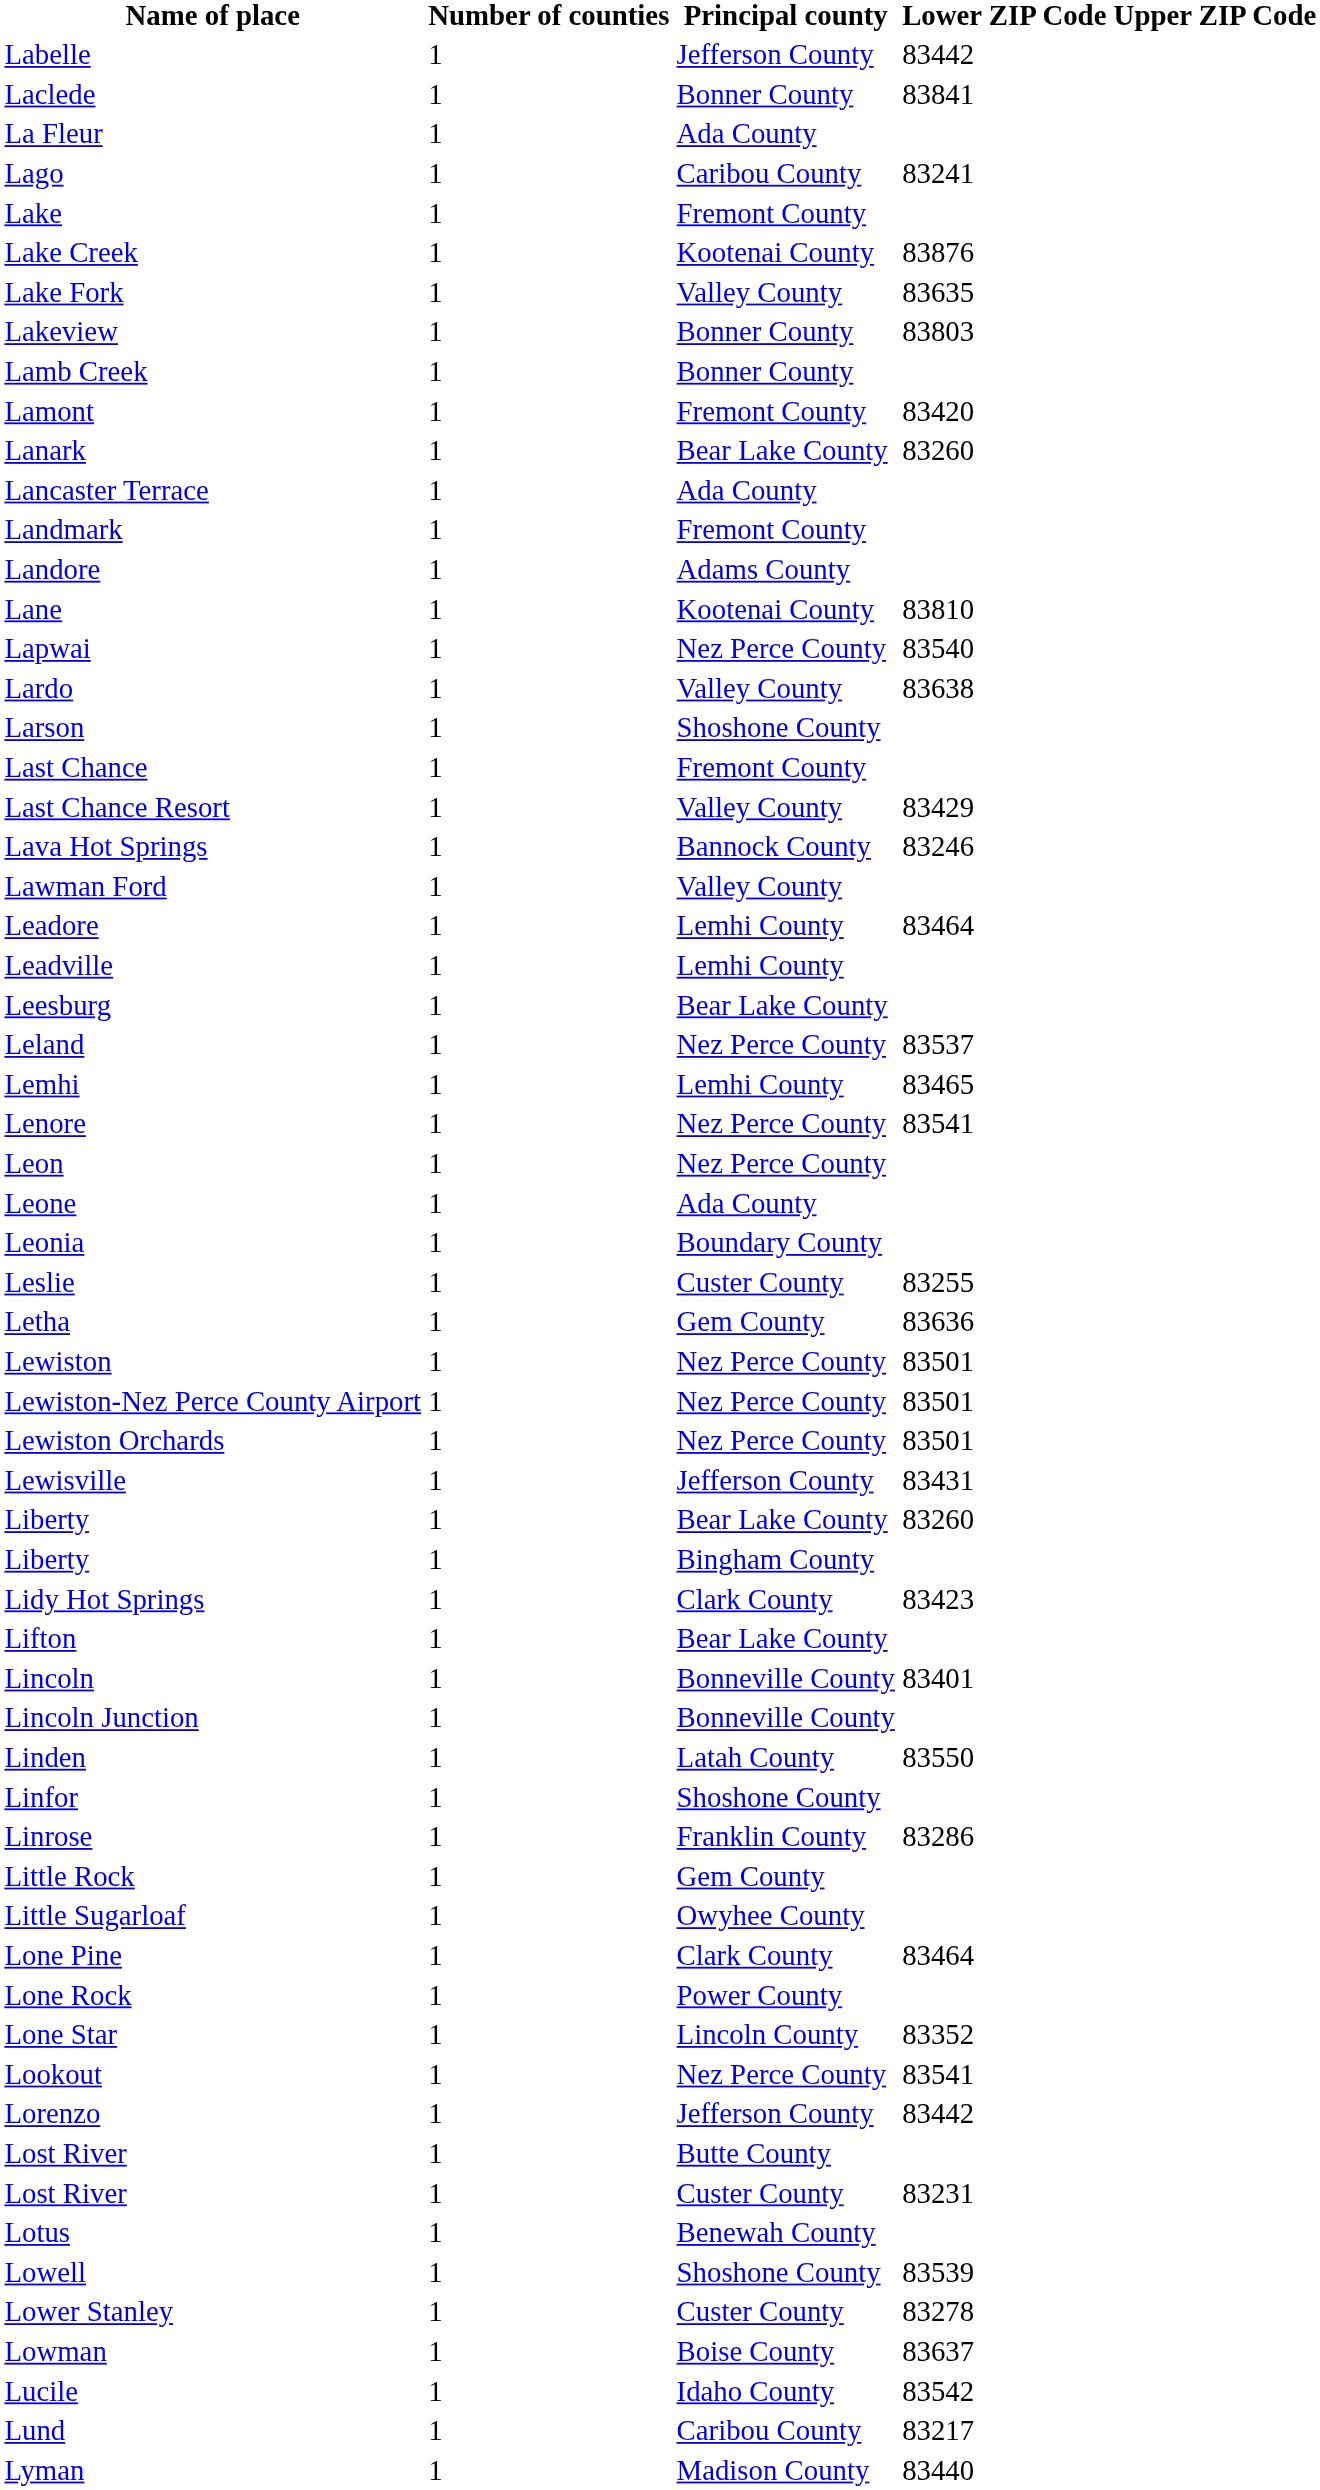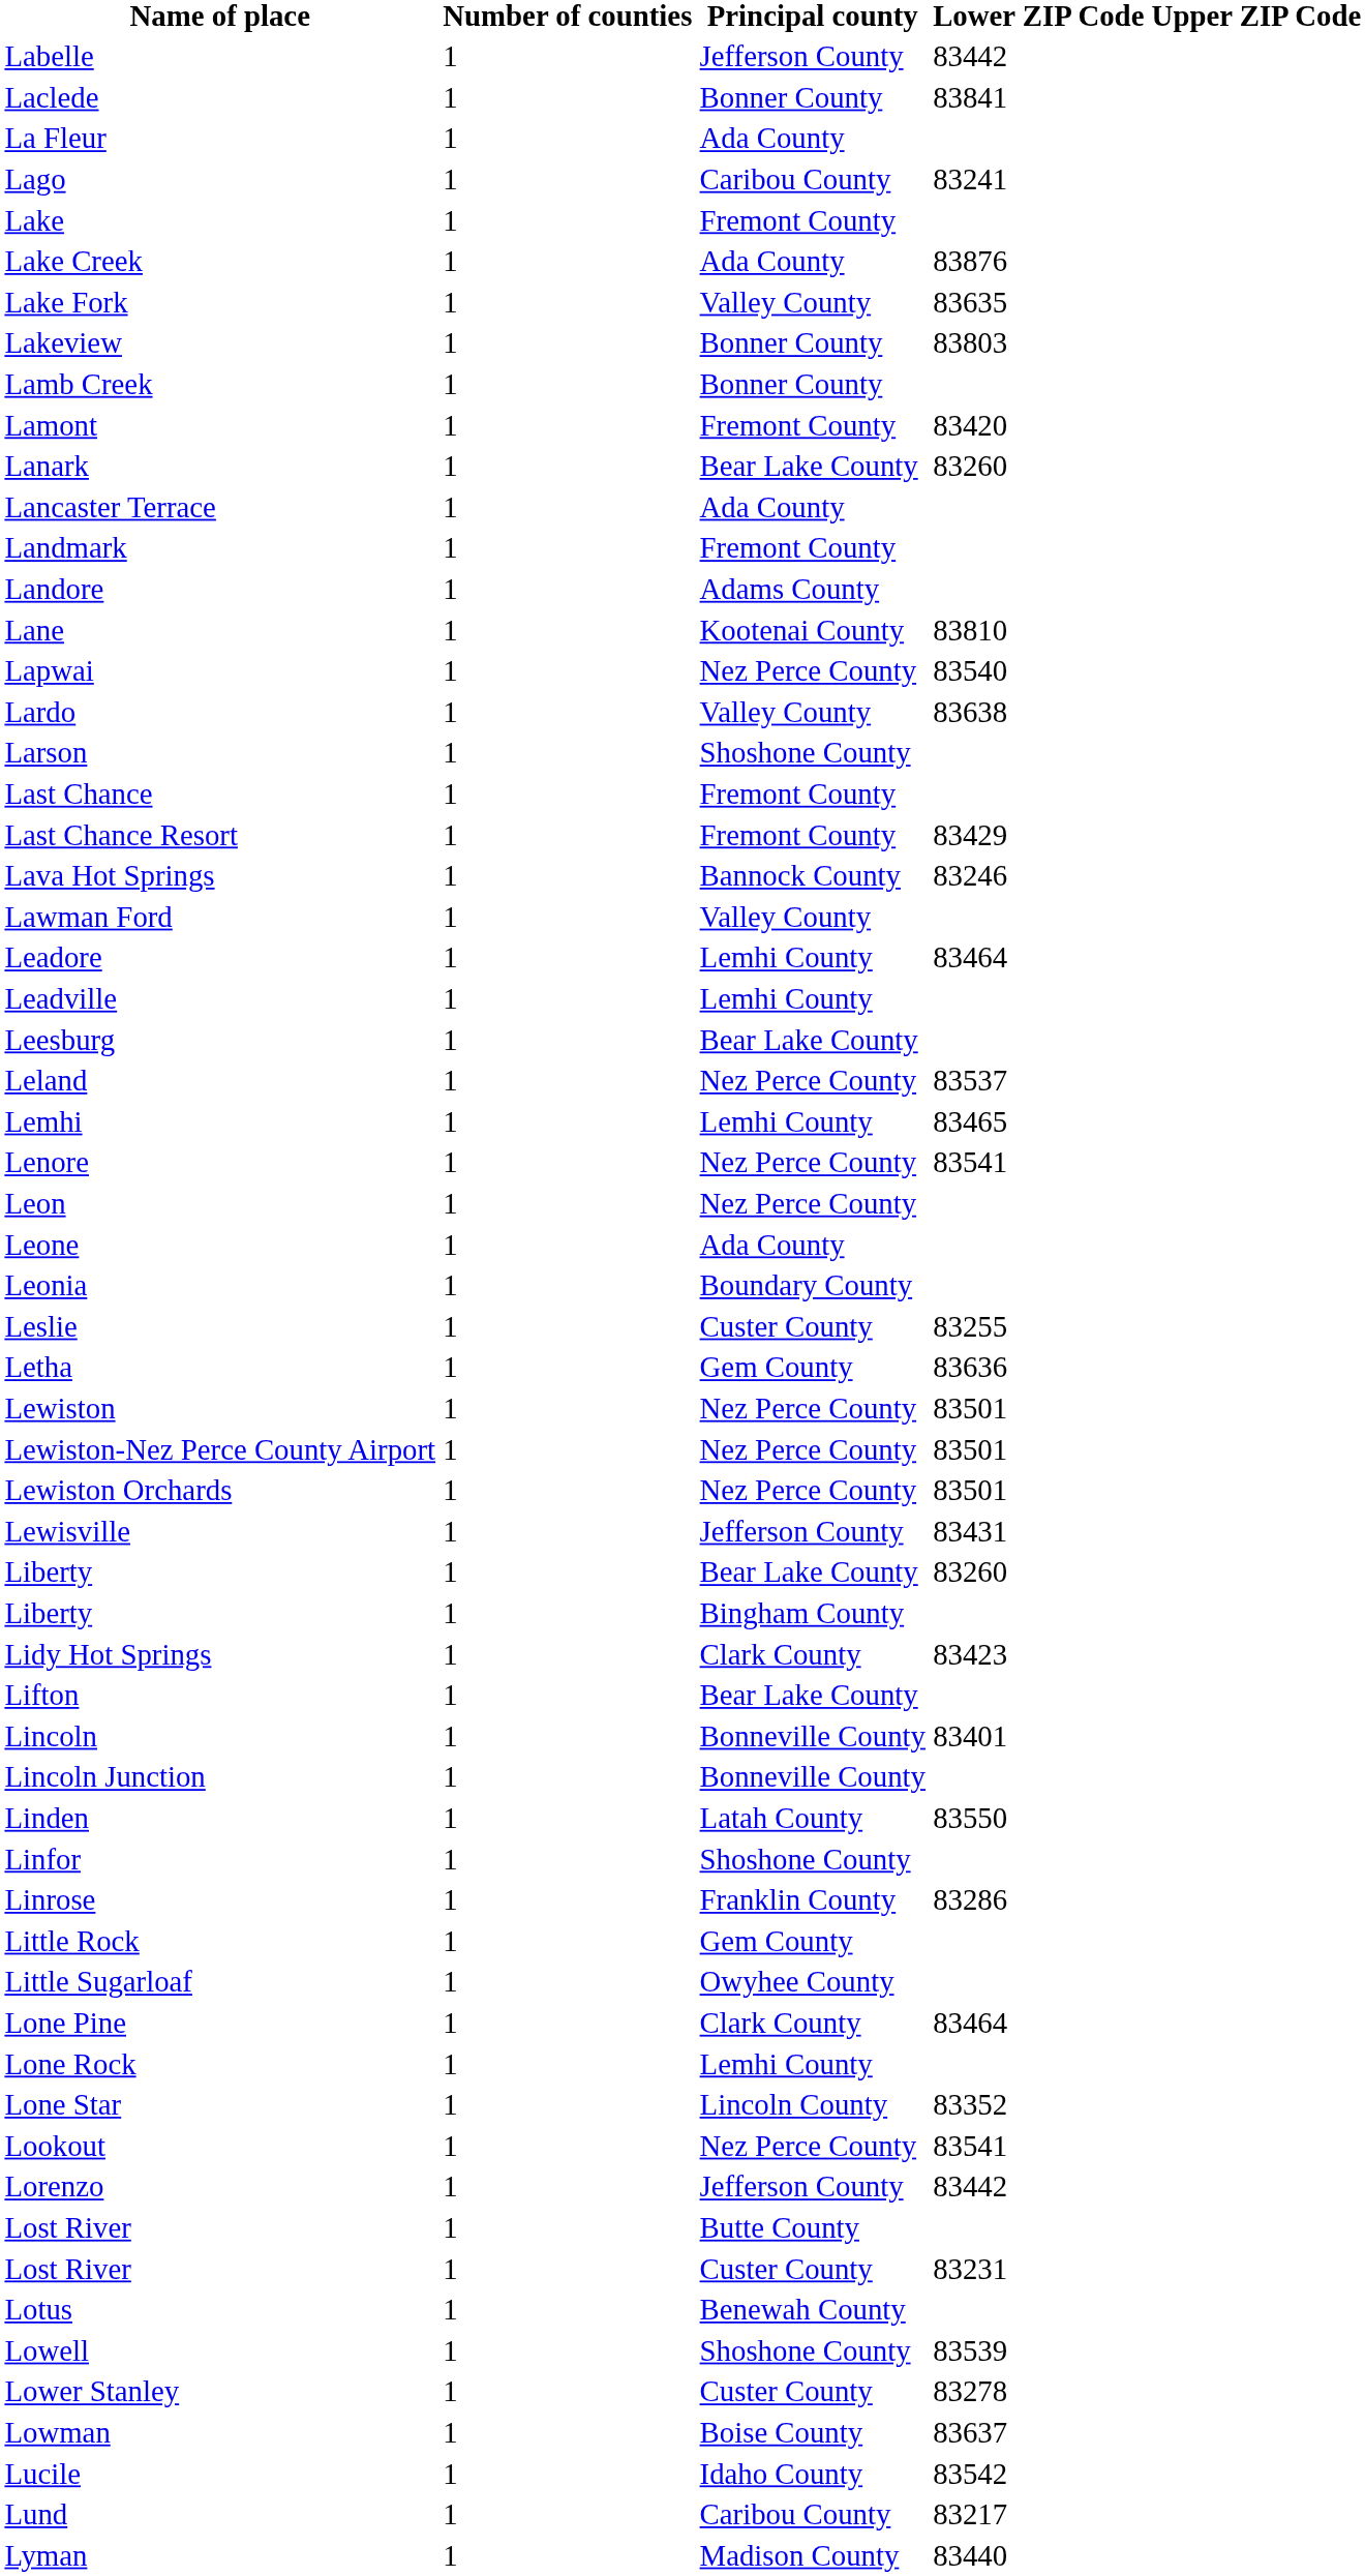 <table>
 <tr>
 <th>Name of place</th>
 <th>Number of counties</th>
 <th>Principal county</th>
 <th>Lower ZIP Code</th>
 <th>Upper ZIP Code</th>
 </tr>
 <tr --->
 <td><a href='#'>Labelle</a></td>
 <td>1</td>
 <td><a href='#'>Jefferson County</a></td>
 <td>83442</td>
 <td> </td>
 </tr>
 <tr --->
 <td><a href='#'>Laclede</a></td>
 <td>1</td>
 <td><a href='#'>Bonner County</a></td>
 <td>83841</td>
 <td> </td>
 </tr>
 <tr --->
 <td><a href='#'>La Fleur</a></td>
 <td>1</td>
 <td><a href='#'>Ada County</a></td>
 <td> </td>
 <td> </td>
 </tr>
 <tr --->
 <td><a href='#'>Lago</a></td>
 <td>1</td>
 <td><a href='#'>Caribou County</a></td>
 <td>83241</td>
 <td> </td>
 </tr>
 <tr --->
 <td><a href='#'>Lake</a></td>
 <td>1</td>
 <td><a href='#'>Fremont County</a></td>
 <td> </td>
 <td> </td>
 </tr>
 <tr --->
 <td><a href='#'>Lake Creek</a></td>
 <td>1</td>
-<td><a href='#'>Kootenai County</a></td>
+<td><a href='#'>Ada County</a></td>
 <td>83876</td>
 <td> </td>
 </tr>
 <tr --->
 <td><a href='#'>Lake Fork</a></td>
 <td>1</td>
 <td><a href='#'>Valley County</a></td>
 <td>83635</td>
 <td> </td>
 </tr>
 <tr --->
 <td><a href='#'>Lakeview</a></td>
 <td>1</td>
 <td><a href='#'>Bonner County</a></td>
 <td>83803</td>
 <td> </td>
 </tr>
 <tr --->
 <td><a href='#'>Lamb Creek</a></td>
 <td>1</td>
 <td><a href='#'>Bonner County</a></td>
 <td> </td>
 <td> </td>
 </tr>
 <tr --->
 <td><a href='#'>Lamont</a></td>
 <td>1</td>
 <td><a href='#'>Fremont County</a></td>
 <td>83420</td>
 <td> </td>
 </tr>
 <tr --->
 <td><a href='#'>Lanark</a></td>
 <td>1</td>
 <td><a href='#'>Bear Lake County</a></td>
 <td>83260</td>
 <td> </td>
 </tr>
 <tr --->
 <td><a href='#'>Lancaster Terrace</a></td>
 <td>1</td>
 <td><a href='#'>Ada County</a></td>
 <td> </td>
 <td> </td>
 </tr>
 <tr --->
 <td><a href='#'>Landmark</a></td>
 <td>1</td>
 <td><a href='#'>Fremont County</a></td>
 <td> </td>
 <td> </td>
 </tr>
 <tr --->
 <td><a href='#'>Landore</a></td>
 <td>1</td>
 <td><a href='#'>Adams County</a></td>
 <td> </td>
 <td> </td>
 </tr>
 <tr --->
 <td><a href='#'>Lane</a></td>
 <td>1</td>
 <td><a href='#'>Kootenai County</a></td>
 <td>83810</td>
 <td> </td>
 </tr>
 <tr --->
 <td><a href='#'>Lapwai</a></td>
 <td>1</td>
 <td><a href='#'>Nez Perce County</a></td>
 <td>83540</td>
 <td> </td>
 </tr>
 <tr --->
 <td><a href='#'>Lardo</a></td>
 <td>1</td>
 <td><a href='#'>Valley County</a></td>
 <td>83638</td>
 <td> </td>
 </tr>
 <tr --->
 <td><a href='#'>Larson</a></td>
 <td>1</td>
 <td><a href='#'>Shoshone County</a></td>
 <td> </td>
 <td> </td>
 </tr>
 <tr --->
 <td><a href='#'>Last Chance</a></td>
 <td>1</td>
 <td><a href='#'>Fremont County</a></td>
 <td> </td>
 <td> </td>
 </tr>
 <tr --->
 <td><a href='#'>Last Chance Resort</a></td>
 <td>1</td>
-<td><a href='#'>Valley County</a></td>
+<td><a href='#'>Fremont County</a></td>
 <td>83429</td>
 <td> </td>
 </tr>
 <tr --->
 <td><a href='#'>Lava Hot Springs</a></td>
 <td>1</td>
 <td><a href='#'>Bannock County</a></td>
 <td>83246</td>
 <td> </td>
 </tr>
 <tr --->
 <td><a href='#'>Lawman Ford</a></td>
 <td>1</td>
 <td><a href='#'>Valley County</a></td>
 <td> </td>
 <td> </td>
 </tr>
 <tr --->
 <td><a href='#'>Leadore</a></td>
 <td>1</td>
 <td><a href='#'>Lemhi County</a></td>
 <td>83464</td>
 <td> </td>
 </tr>
 <tr --->
 <td><a href='#'>Leadville</a></td>
 <td>1</td>
 <td><a href='#'>Lemhi County</a></td>
 <td> </td>
 <td> </td>
 </tr>
 <tr --->
 <td><a href='#'>Leesburg</a></td>
 <td>1</td>
 <td><a href='#'>Bear Lake County</a></td>
 <td> </td>
 <td> </td>
 </tr>
 <tr --->
 <td><a href='#'>Leland</a></td>
 <td>1</td>
 <td><a href='#'>Nez Perce County</a></td>
 <td>83537</td>
 <td> </td>
 </tr>
 <tr --->
 <td><a href='#'>Lemhi</a></td>
 <td>1</td>
 <td><a href='#'>Lemhi County</a></td>
 <td>83465</td>
 <td> </td>
 </tr>
 <tr --->
 <td><a href='#'>Lenore</a></td>
 <td>1</td>
 <td><a href='#'>Nez Perce County</a></td>
 <td>83541</td>
 <td> </td>
 </tr>
 <tr --->
 <td><a href='#'>Leon</a></td>
 <td>1</td>
 <td><a href='#'>Nez Perce County</a></td>
 <td> </td>
 <td> </td>
 </tr>
 <tr --->
 <td><a href='#'>Leone</a></td>
 <td>1</td>
 <td><a href='#'>Ada County</a></td>
 <td> </td>
 <td> </td>
 </tr>
 <tr --->
 <td><a href='#'>Leonia</a></td>
 <td>1</td>
 <td><a href='#'>Boundary County</a></td>
 <td> </td>
 <td> </td>
 </tr>
 <tr --->
 <td><a href='#'>Leslie</a></td>
 <td>1</td>
 <td><a href='#'>Custer County</a></td>
 <td>83255</td>
 <td> </td>
 </tr>
 <tr --->
 <td><a href='#'>Letha</a></td>
 <td>1</td>
 <td><a href='#'>Gem County</a></td>
 <td>83636</td>
 <td> </td>
 </tr>
 <tr --->
 <td><a href='#'>Lewiston</a></td>
 <td>1</td>
 <td><a href='#'>Nez Perce County</a></td>
 <td>83501</td>
 <td> </td>
 </tr>
 <tr --->
 <td><a href='#'>Lewiston-Nez Perce County Airport</a></td>
 <td>1</td>
 <td><a href='#'>Nez Perce County</a></td>
 <td>83501</td>
 <td> </td>
 </tr>
 <tr --->
 <td><a href='#'>Lewiston Orchards</a></td>
 <td>1</td>
 <td><a href='#'>Nez Perce County</a></td>
 <td>83501</td>
 <td> </td>
 </tr>
 <tr --->
 <td><a href='#'>Lewisville</a></td>
 <td>1</td>
 <td><a href='#'>Jefferson County</a></td>
 <td>83431</td>
 <td> </td>
 </tr>
 <tr --->
 <td><a href='#'>Liberty</a></td>
 <td>1</td>
 <td><a href='#'>Bear Lake County</a></td>
 <td>83260</td>
 <td> </td>
 </tr>
 <tr --->
 <td><a href='#'>Liberty</a></td>
 <td>1</td>
 <td><a href='#'>Bingham County</a></td>
 <td> </td>
 <td> </td>
 </tr>
 <tr --->
 <td><a href='#'>Lidy Hot Springs</a></td>
 <td>1</td>
 <td><a href='#'>Clark County</a></td>
 <td>83423</td>
 <td> </td>
 </tr>
 <tr --->
 <td><a href='#'>Lifton</a></td>
 <td>1</td>
 <td><a href='#'>Bear Lake County</a></td>
 <td> </td>
 <td> </td>
 </tr>
 <tr --->
 <td><a href='#'>Lincoln</a></td>
 <td>1</td>
 <td><a href='#'>Bonneville County</a></td>
 <td>83401</td>
 <td> </td>
 </tr>
 <tr --->
 <td><a href='#'>Lincoln Junction</a></td>
 <td>1</td>
 <td><a href='#'>Bonneville County</a></td>
 <td> </td>
 <td> </td>
 </tr>
 <tr --->
 <td><a href='#'>Linden</a></td>
 <td>1</td>
 <td><a href='#'>Latah County</a></td>
 <td>83550</td>
 <td> </td>
 </tr>
 <tr --->
 <td><a href='#'>Linfor</a></td>
 <td>1</td>
 <td><a href='#'>Shoshone County</a></td>
 <td> </td>
 <td> </td>
 </tr>
 <tr --->
 <td><a href='#'>Linrose</a></td>
 <td>1</td>
 <td><a href='#'>Franklin County</a></td>
 <td>83286</td>
 <td> </td>
 </tr>
 <tr --->
 <td><a href='#'>Little Rock</a></td>
 <td>1</td>
 <td><a href='#'>Gem County</a></td>
 <td> </td>
 <td> </td>
 </tr>
 <tr --->
 <td><a href='#'>Little Sugarloaf</a></td>
 <td>1</td>
 <td><a href='#'>Owyhee County</a></td>
 <td> </td>
 <td> </td>
 </tr>
 <tr --->
 <td><a href='#'>Lone Pine</a></td>
 <td>1</td>
 <td><a href='#'>Clark County</a></td>
 <td>83464</td>
 <td> </td>
 </tr>
 <tr --->
 <td><a href='#'>Lone Rock</a></td>
 <td>1</td>
-<td><a href='#'>Power County</a></td>
+<td><a href='#'>Lemhi County</a></td>
 <td> </td>
 <td> </td>
 </tr>
 <tr --->
 <td><a href='#'>Lone Star</a></td>
 <td>1</td>
 <td><a href='#'>Lincoln County</a></td>
 <td>83352</td>
 <td> </td>
 </tr>
 <tr --->
 <td><a href='#'>Lookout</a></td>
 <td>1</td>
 <td><a href='#'>Nez Perce County</a></td>
 <td>83541</td>
 <td> </td>
 </tr>
 <tr --->
 <td><a href='#'>Lorenzo</a></td>
 <td>1</td>
 <td><a href='#'>Jefferson County</a></td>
 <td>83442</td>
 <td> </td>
 </tr>
 <tr --->
 <td><a href='#'>Lost River</a></td>
 <td>1</td>
 <td><a href='#'>Butte County</a></td>
 <td> </td>
 <td> </td>
 </tr>
 <tr --->
 <td><a href='#'>Lost River</a></td>
 <td>1</td>
 <td><a href='#'>Custer County</a></td>
 <td>83231</td>
 <td> </td>
 </tr>
 <tr --->
 <td><a href='#'>Lotus</a></td>
 <td>1</td>
 <td><a href='#'>Benewah County</a></td>
 <td> </td>
 <td> </td>
 </tr>
 <tr --->
 <td><a href='#'>Lowell</a></td>
 <td>1</td>
 <td><a href='#'>Shoshone County</a></td>
 <td>83539</td>
 <td> </td>
 </tr>
 <tr --->
 <td><a href='#'>Lower Stanley</a></td>
 <td>1</td>
 <td><a href='#'>Custer County</a></td>
 <td>83278</td>
 <td> </td>
 </tr>
 <tr --->
 <td><a href='#'>Lowman</a></td>
 <td>1</td>
 <td><a href='#'>Boise County</a></td>
 <td>83637</td>
 <td> </td>
 </tr>
 <tr --->
 <td><a href='#'>Lucile</a></td>
 <td>1</td>
 <td><a href='#'>Idaho County</a></td>
 <td>83542</td>
 <td> </td>
 </tr>
 <tr --->
 <td><a href='#'>Lund</a></td>
 <td>1</td>
 <td><a href='#'>Caribou County</a></td>
 <td>83217</td>
 <td> </td>
 </tr>
 <tr --->
 <td><a href='#'>Lyman</a></td>
 <td>1</td>
 <td><a href='#'>Madison County</a></td>
 <td>83440</td>
 <td> </td>
 </tr>
 <tr --->
 </tr>
 </table>
